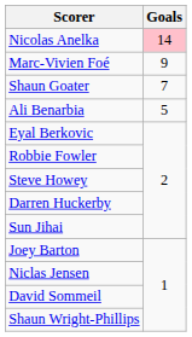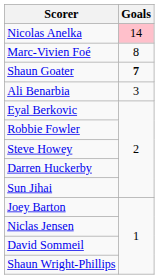 <table class="wikitable">
 <tr>
 <th>Scorer</th>
 <th>Goals</th>
 </tr>
 <tr>
 <td> <a href='#'>Nicolas Anelka</a></td>
 <td align=center style="background: pink;">14</td>
 </tr>
 <tr>
 <td> <a href='#'>Marc-Vivien Foé</a></td>
-<td align=center>9</td>
+<td align=center>8</td>
 </tr>
 <tr>
 <td> <a href='#'>Shaun Goater</a></td>
-<td align=center>7</td>
+<td align=center><strong>7</strong></td>
 </tr>
 <tr>
 <td> <a href='#'>Ali Benarbia</a></td>
-<td align=center>5</td>
+<td align=center>3</td>
 </tr>
 <tr>
 <td> <a href='#'>Eyal Berkovic</a></td>
 <td rowspan="5" style="text-align:center;">2</td>
 </tr>
 <tr>
 <td> <a href='#'>Robbie Fowler</a></td>
 </tr>
 <tr>
 <td> <a href='#'>Steve Howey</a></td>
 </tr>
 <tr>
 <td> <a href='#'>Darren Huckerby</a></td>
 </tr>
 <tr>
 <td> <a href='#'>Sun Jihai</a></td>
 </tr>
 <tr>
 <td> <a href='#'>Joey Barton</a></td>
 <td rowspan="4" style="text-align:center;">1</td>
 </tr>
 <tr>
 <td> <a href='#'>Niclas Jensen</a></td>
 </tr>
 <tr>
 <td> <a href='#'>David Sommeil</a></td>
 </tr>
 <tr>
 <td> <a href='#'>Shaun Wright-Phillips</a></td>
 </tr>
 </table>
